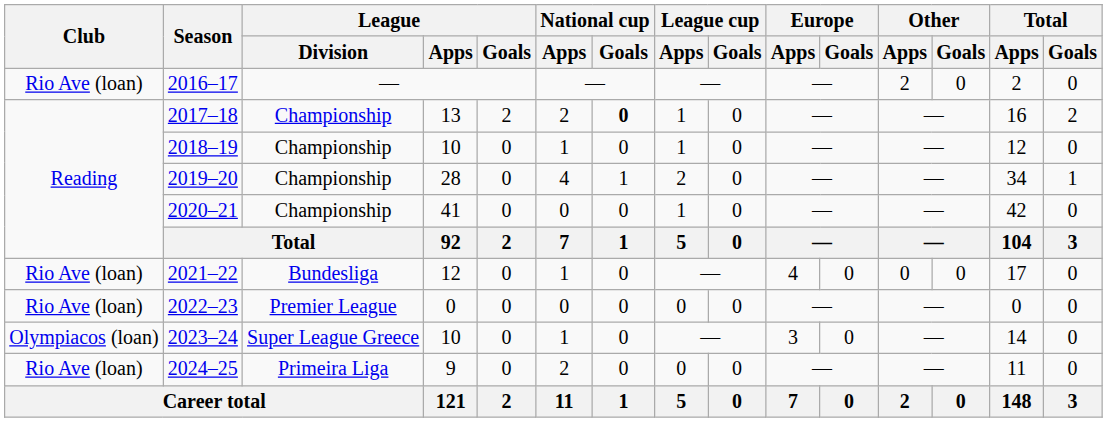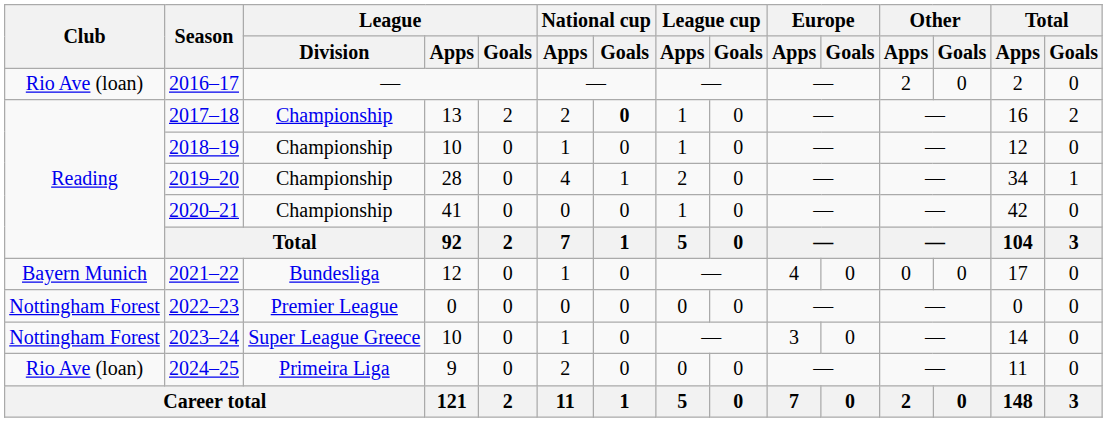 <table class="wikitable" style="text-align: center;">
 <tr>
 <th rowspan=2>Club</th>
 <th rowspan=2>Season</th>
 <th colspan=3>League</th>
 <th colspan=2>National cup</th>
 <th colspan=2>League cup</th>
 <th colspan=2>Europe</th>
 <th colspan=2>Other</th>
 <th colspan=2>Total</th>
 </tr>
 <tr>
 <th>Division</th>
 <th>Apps</th>
 <th>Goals</th>
 <th>Apps</th>
 <th>Goals</th>
 <th>Apps</th>
 <th>Goals</th>
 <th>Apps</th>
 <th>Goals</th>
 <th>Apps</th>
 <th>Goals</th>
 <th>Apps</th>
 <th>Goals</th>
 </tr>
 <tr>
 <td><a href='#'>Rio Ave</a> (loan)</td>
 <td><a href='#'>2016–17</a></td>
 <td colspan="3">—</td>
 <td colspan="2">—</td>
 <td colspan="2">—</td>
 <td colspan="2">—</td>
 <td>2</td>
 <td>0</td>
 <td>2</td>
 <td>0</td>
 </tr>
 <tr>
 <td rowspan=5><a href='#'>Reading</a></td>
 <td><a href='#'>2017–18</a></td>
 <td><a href='#'>Championship</a></td>
 <td>13</td>
 <td>2</td>
 <td>2</td>
 <td><strong>0</strong></td>
 <td>1</td>
 <td>0</td>
 <td colspan="2">—</td>
 <td colspan=2>—</td>
 <td>16</td>
 <td>2</td>
 </tr>
 <tr>
 <td><a href='#'>2018–19</a></td>
 <td>Championship</td>
 <td>10</td>
 <td>0</td>
 <td>1</td>
 <td>0</td>
 <td>1</td>
 <td>0</td>
 <td colspan="2">—</td>
 <td colspan=2>—</td>
 <td>12</td>
 <td>0</td>
 </tr>
 <tr>
 <td><a href='#'>2019–20</a></td>
 <td>Championship</td>
 <td>28</td>
 <td>0</td>
 <td>4</td>
 <td>1</td>
 <td>2</td>
 <td>0</td>
 <td colspan="2">—</td>
 <td colspan=2>—</td>
 <td>34</td>
 <td>1</td>
 </tr>
 <tr>
 <td><a href='#'>2020–21</a></td>
 <td>Championship</td>
 <td>41</td>
 <td>0</td>
 <td>0</td>
 <td>0</td>
 <td>1</td>
 <td>0</td>
 <td colspan="2">—</td>
 <td colspan=2>—</td>
 <td>42</td>
 <td>0</td>
 </tr>
 <tr>
 <th colspan=2>Total</th>
 <th>92</th>
 <th>2</th>
 <th>7</th>
 <th>1</th>
 <th>5</th>
 <th>0</th>
 <th colspan="2">—</th>
 <th colspan=2>—</th>
 <th>104</th>
 <th>3</th>
 </tr>
 <tr>
-<td><a href='#'>Rio Ave</a> (loan)</td>
+<td><a href='#'>Bayern Munich</a></td>
 <td><a href='#'>2021–22</a></td>
 <td><a href='#'>Bundesliga</a></td>
 <td>12</td>
 <td>0</td>
 <td>1</td>
 <td>0</td>
 <td colspan=2>—</td>
 <td>4</td>
 <td>0</td>
 <td>0</td>
 <td>0</td>
 <td>17</td>
 <td>0</td>
 </tr>
 <tr>
-<td><a href='#'>Rio Ave</a> (loan)</td>
+<td><a href='#'>Nottingham Forest</a></td>
 <td><a href='#'>2022–23</a></td>
 <td><a href='#'>Premier League</a></td>
 <td>0</td>
 <td>0</td>
 <td>0</td>
 <td>0</td>
 <td>0</td>
 <td>0</td>
 <td colspan="2">—</td>
 <td colspan="2">—</td>
 <td>0</td>
 <td>0</td>
 </tr>
 <tr>
-<td><a href='#'>Olympiacos</a> (loan)</td>
+<td><a href='#'>Nottingham Forest</a></td>
 <td><a href='#'>2023–24</a></td>
 <td><a href='#'>Super League Greece</a></td>
 <td>10</td>
 <td>0</td>
 <td>1</td>
 <td>0</td>
 <td colspan="2">—</td>
 <td>3</td>
 <td>0</td>
 <td colspan="2">—</td>
 <td>14</td>
 <td>0</td>
 </tr>
 <tr>
 <td><a href='#'>Rio Ave</a> (loan)</td>
 <td><a href='#'>2024–25</a></td>
 <td><a href='#'>Primeira Liga</a></td>
 <td>9</td>
 <td>0</td>
 <td>2</td>
 <td>0</td>
 <td>0</td>
 <td>0</td>
 <td colspan="2">—</td>
 <td colspan="2">—</td>
 <td>11</td>
 <td>0</td>
 </tr>
 <tr>
 <th colspan=3>Career total</th>
 <th>121</th>
 <th>2</th>
 <th>11</th>
 <th>1</th>
 <th>5</th>
 <th>0</th>
 <th>7</th>
 <th>0</th>
 <th>2</th>
 <th>0</th>
 <th>148</th>
 <th>3</th>
 </tr>
 </table>
